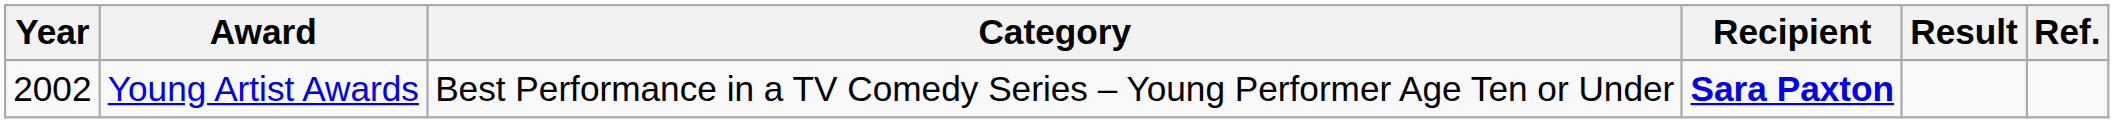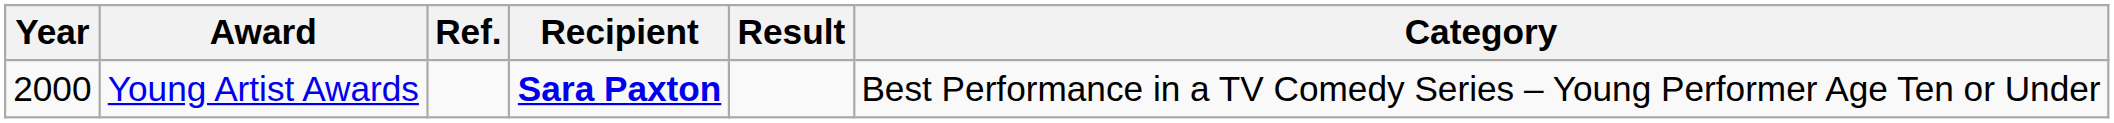 <table class="wikitable">
 <tr>
 <th>Year</th>
 <th>Award</th>
-<th>Category</th>
+<th>Ref.</th>
 <th>Recipient</th>
 <th>Result</th>
-<th>Ref.</th>
+<th>Category</th>
 </tr>
 <tr>
-<td>2002</td>
+<td>2000</td>
 <td><a href='#'>Young Artist Awards</a></td>
-<td>Best Performance in a TV Comedy Series – Young Performer Age Ten or Under</td>
+<td></td>
 <td><strong><a href='#'>Sara Paxton</a></strong></td>
 <td></td>
-<td></td>
+<td>Best Performance in a TV Comedy Series – Young Performer Age Ten or Under</td>
 </tr>
 </table>
